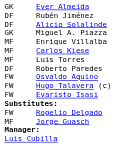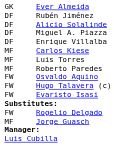 <table cellspacing="0" cellpadding="0" style="font-size:90%; margin:0.2em auto;">
 <tr>
 <th width="25"></th>
 <th width="25"></th>
 </tr>
 <tr>
 <td>GK</td>
 <td></td>
 <td> <a href='#'>Ever Almeida</a></td>
 </tr>
 <tr>
 <td>DF</td>
 <td></td>
 <td> Rubén Jiménez</td>
 </tr>
 <tr>
 <td>DF</td>
 <td></td>
 <td> <a href='#'>Alicio Solalinde</a></td>
 </tr>
 <tr>
-<td>GK</td>
+<td>DF</td>
 <td></td>
 <td> Miguel A. Piazza</td>
 </tr>
 <tr>
-<td>MF</td>
+<td>DF</td>
 <td></td>
 <td> Enrique Villalba</td>
 </tr>
 <tr>
 <td>MF</td>
 <td></td>
 <td> <a href='#'>Carlos Kiese</a></td>
 <td></td>
 </tr>
 <tr>
 <td>MF</td>
 <td></td>
 <td> Luis Torres</td>
 <td></td>
 <td></td>
 </tr>
 <tr>
-<td>DF</td>
+<td>MF</td>
 <td></td>
 <td> Roberto Paredes</td>
 <td></td>
 </tr>
 <tr>
 <td>FW</td>
 <td></td>
 <td> <a href='#'>Osvaldo Aquino</a></td>
 <td></td>
 <td></td>
 </tr>
 <tr>
 <td>FW</td>
 <td></td>
 <td> <a href='#'>Hugo Talavera</a> (c)</td>
 </tr>
 <tr>
 <td>FW</td>
 <td></td>
 <td> <a href='#'>Evaristo Isasi</a></td>
 </tr>
 <tr>
 <td colspan=3><strong>Substitutes:</strong></td>
 </tr>
 <tr>
 <td>FW</td>
 <td></td>
 <td> <a href='#'>Rogelio Delgado</a></td>
 <td></td>
 <td></td>
 </tr>
 <tr>
 <td>MF</td>
 <td></td>
 <td> <a href='#'>Jorge Guasch</a></td>
 <td></td>
 <td></td>
 </tr>
 <tr>
 <td colspan=3><strong>Manager:</strong></td>
 </tr>
 <tr>
 <td colspan=4> <a href='#'>Luis Cubilla</a></td>
 </tr>
 </table>
